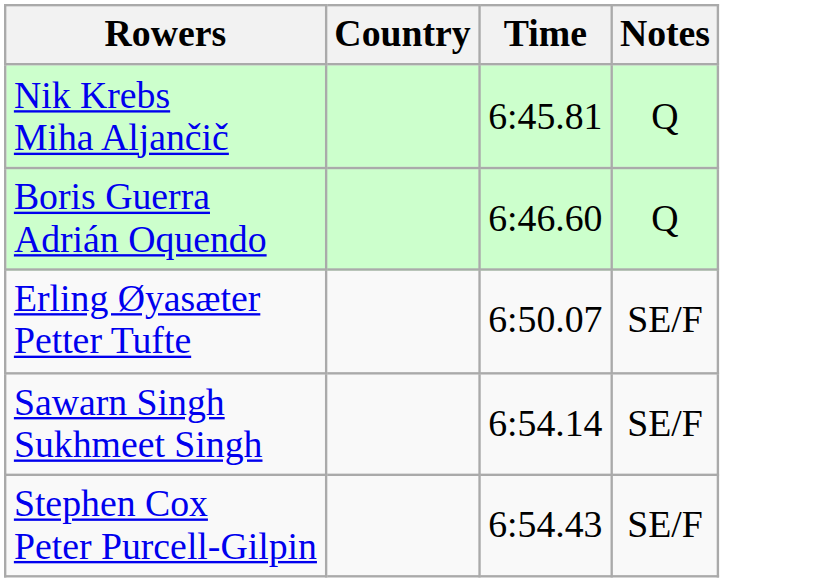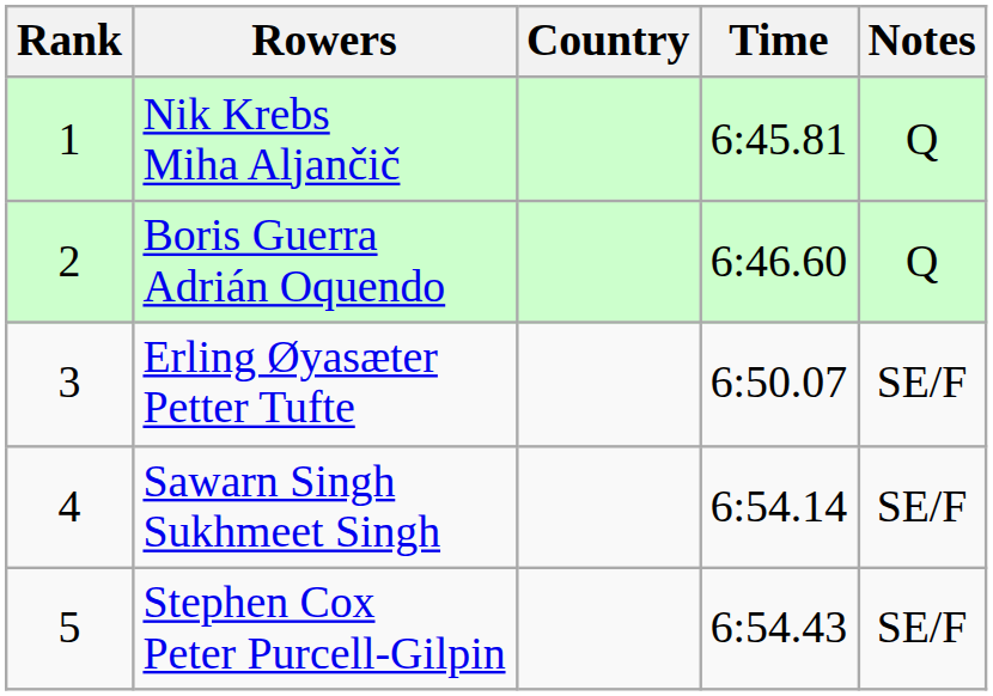 <table class="wikitable" style="text-align:center">
 <tr>
+<th>Rank</th>
 <th>Rowers</th>
 <th>Country</th>
 <th>Time</th>
 <th>Notes</th>
 </tr>
 <tr bgcolor=ccffcc>
+<td>1</td>
 <td align="left"><a href='#'>Nik Krebs</a><br><a href='#'>Miha Aljančič</a></td>
 <td align="left"></td>
 <td>6:45.81</td>
 <td>Q</td>
 </tr>
 <tr bgcolor=ccffcc>
+<td>2</td>
 <td align="left"><a href='#'>Boris Guerra</a><br><a href='#'>Adrián Oquendo</a></td>
 <td align="left"></td>
 <td>6:46.60</td>
 <td>Q</td>
 </tr>
 <tr>
+<td>3</td>
 <td align="left"><a href='#'>Erling Øyasæter</a><br><a href='#'>Petter Tufte</a></td>
 <td align="left"></td>
 <td>6:50.07</td>
 <td>SE/F</td>
 </tr>
 <tr>
+<td>4</td>
 <td align="left"><a href='#'>Sawarn Singh</a><br><a href='#'>Sukhmeet Singh</a></td>
 <td align="left"></td>
 <td>6:54.14</td>
 <td>SE/F</td>
 </tr>
 <tr>
+<td>5</td>
 <td align="left"><a href='#'>Stephen Cox</a><br><a href='#'>Peter Purcell-Gilpin</a></td>
 <td align="left"></td>
 <td>6:54.43</td>
 <td>SE/F</td>
 </tr>
 </table>
